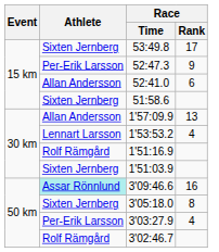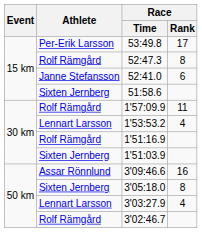 <table class="wikitable" border="1" style="font-size:90%">
 <tr>
 <th rowspan=2>Event</th>
 <th rowspan=2>Athlete</th>
 <th colspan=2>Race</th>
 </tr>
 <tr>
 <th>Time</th>
 <th>Rank</th>
 </tr>
 <tr>
 <td rowspan=4>15 km</td>
-<td><a href='#'>Sixten Jernberg</a></td>
+<td><a href='#'>Per-Erik Larsson</a></td>
 <td align=center>53:49.8</td>
 <td align=center>17</td>
 </tr>
 <tr>
-<td><a href='#'>Per-Erik Larsson</a></td>
+<td><a href='#'>Rolf Rämgård</a></td>
 <td align=center>52:47.3</td>
-<td align=center>9</td>
+<td align=center>8</td>
 </tr>
 <tr>
-<td><a href='#'>Allan Andersson</a></td>
+<td><a href='#'>Janne Stefansson</a></td>
 <td align=center>52:41.0</td>
 <td align=center>6</td>
 </tr>
 <tr>
 <td><a href='#'>Sixten Jernberg</a></td>
 <td align=center>51:58.6</td>
 <td align=center></td>
 </tr>
 <tr>
 <td rowspan=4>30 km</td>
-<td><a href='#'>Allan Andersson</a></td>
+<td><a href='#'>Rolf Rämgård</a></td>
 <td align=center>1'57:09.9</td>
-<td align=center>13</td>
+<td align=center>11</td>
 </tr>
 <tr>
 <td><a href='#'>Lennart Larsson</a></td>
 <td align=center>1'53:53.2</td>
 <td align=center>4</td>
 </tr>
 <tr>
 <td><a href='#'>Rolf Rämgård</a></td>
 <td align=center>1'51:16.9</td>
 <td align=center></td>
 </tr>
 <tr>
 <td><a href='#'>Sixten Jernberg</a></td>
 <td align=center>1'51:03.9</td>
 <td align=center></td>
 </tr>
 <tr>
 <td rowspan=4>50 km</td>
-<td style="background: paleturquoise;"><a href='#'>Assar Rönnlund</a></td>
+<td><a href='#'>Assar Rönnlund</a></td>
 <td align=center>3'09:46.6</td>
 <td align=center>16</td>
 </tr>
 <tr>
 <td><a href='#'>Sixten Jernberg</a></td>
 <td align=center>3'05:18.0</td>
 <td align=center>8</td>
 </tr>
 <tr>
-<td><a href='#'>Per-Erik Larsson</a></td>
+<td><a href='#'>Lennart Larsson</a></td>
 <td align=center>3'03:27.9</td>
 <td align=center>4</td>
 </tr>
 <tr>
 <td><a href='#'>Rolf Rämgård</a></td>
 <td align=center>3'02:46.7</td>
 <td align=center></td>
 </tr>
 </table>
